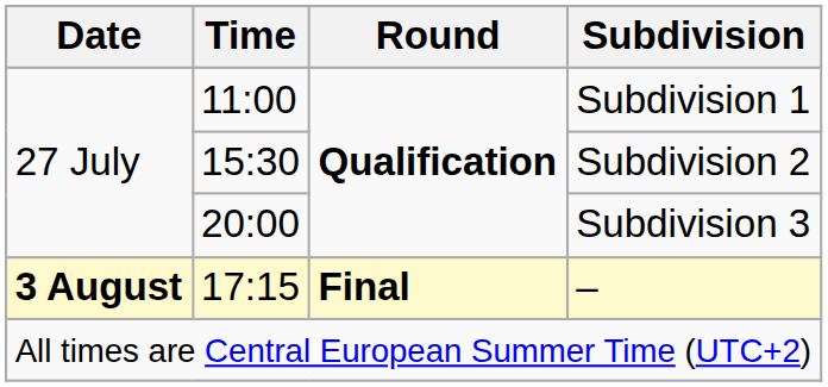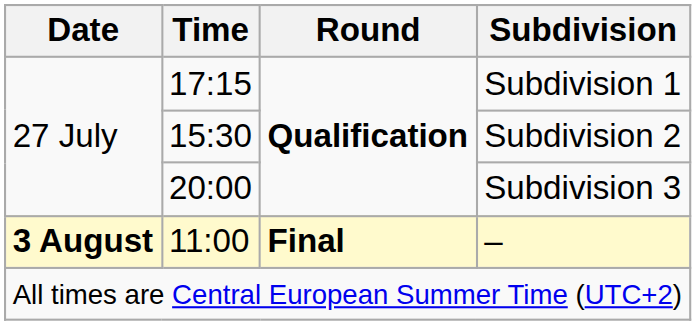 <table class="wikitable">
 <tr>
 <th>Date</th>
 <th>Time</th>
 <th>Round</th>
 <th>Subdivision</th>
 </tr>
 <tr>
 <td rowspan=3>27 July</td>
-<td>11:00</td>
+<td>17:15</td>
 <td rowspan=3><strong>Qualification</strong></td>
 <td>Subdivision 1</td>
 </tr>
 <tr>
 <td>15:30</td>
 <td>Subdivision 2</td>
 </tr>
 <tr>
 <td>20:00</td>
 <td>Subdivision 3</td>
 </tr>
 <tr style=background:lemonchiffon>
 <td><strong>3 August</strong></td>
-<td>17:15</td>
+<td>11:00</td>
 <td><strong>Final</strong></td>
 <td>–</td>
 </tr>
 <tr>
 <td colspan=4 align=center><small>All times are <a href='#'>Central European Summer Time</a> (<a href='#'>UTC+2</a>)</small></td>
 </tr>
 </table>
